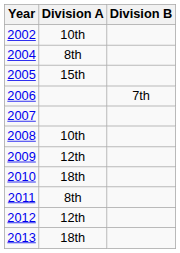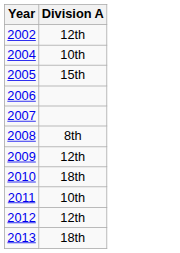 <table class="wikitable" style="text-align:center">
 <tr>
 <th>Year</th>
 <th>Division A</th>
-<th>Division B</th>
 </tr>
 <tr>
 <td><a href='#'>2002</a></td>
-<td>10th</td>
-<td></td>
+<td>12th</td>
 </tr>
 <tr>
 <td><a href='#'>2004</a></td>
-<td>8th</td>
-<td></td>
+<td>10th</td>
 </tr>
 <tr>
 <td><a href='#'>2005</a></td>
 <td>15th</td>
-<td></td>
 </tr>
 <tr>
 <td><a href='#'>2006</a></td>
 <td></td>
-<td>7th</td>
 </tr>
 <tr>
 <td><a href='#'>2007</a></td>
 <td></td>
-<td></td>
 </tr>
 <tr>
 <td><a href='#'>2008</a></td>
-<td>10th</td>
-<td></td>
+<td>8th</td>
 </tr>
 <tr>
 <td><a href='#'>2009</a></td>
 <td>12th</td>
-<td></td>
 </tr>
 <tr>
 <td><a href='#'>2010</a></td>
 <td>18th</td>
-<td></td>
 </tr>
 <tr>
 <td><a href='#'>2011</a></td>
-<td>8th</td>
-<td></td>
+<td>10th</td>
 </tr>
 <tr>
 <td><a href='#'>2012</a></td>
 <td>12th</td>
-<td></td>
 </tr>
 <tr>
 <td><a href='#'>2013</a></td>
 <td>18th</td>
-<td></td>
 </tr>
 </table>
